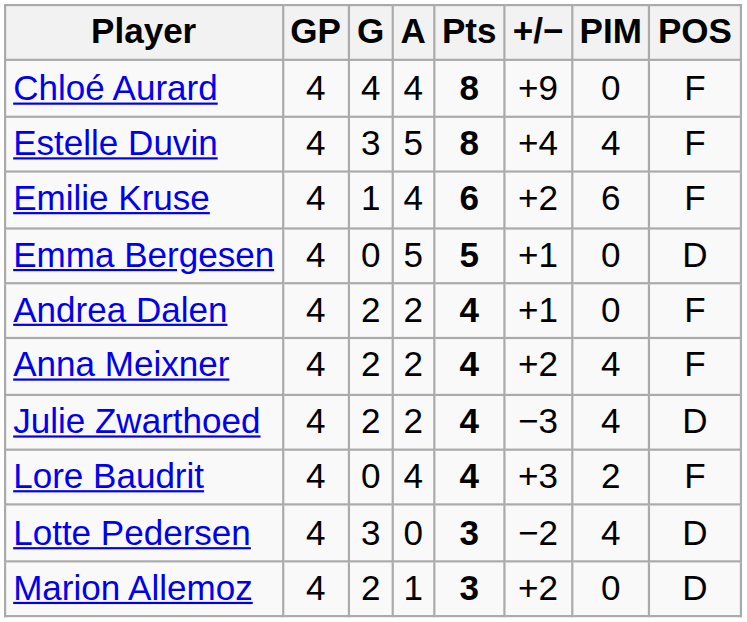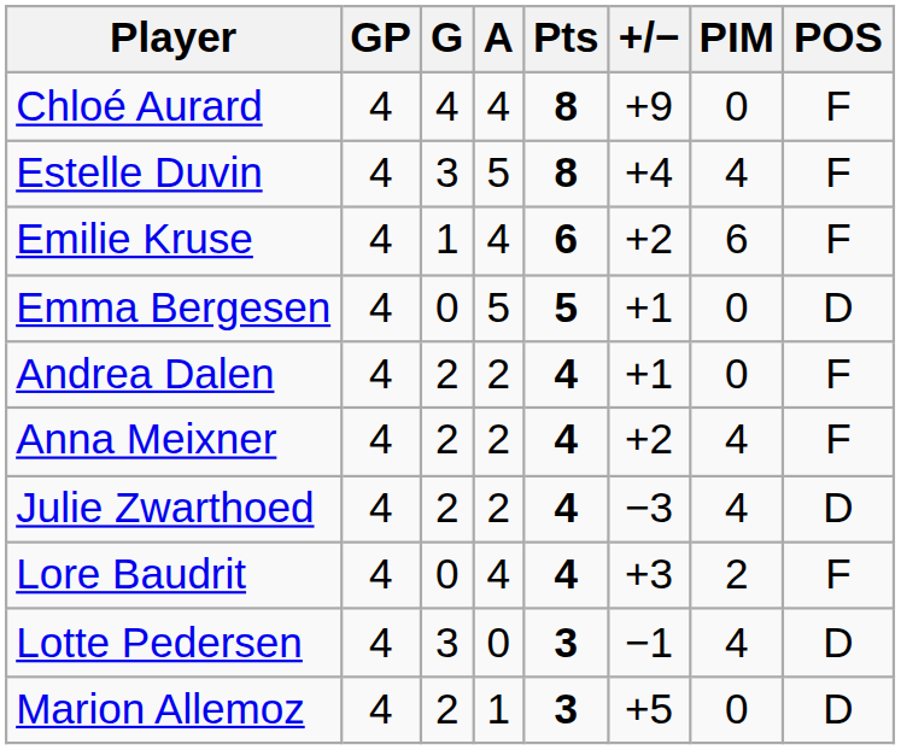 <table class="wikitable sortable" style="text-align:center;">
 <tr>
 <th>Player</th>
 <th>GP</th>
 <th>G</th>
 <th>A</th>
 <th>Pts</th>
 <th>+/−</th>
 <th>PIM</th>
 <th>POS</th>
 </tr>
 <tr>
 <td style="text-align:left;"> <a href='#'>Chloé Aurard</a></td>
 <td>4</td>
 <td>4</td>
 <td>4</td>
 <td><strong>8</strong></td>
 <td>+9</td>
 <td>0</td>
 <td>F</td>
 </tr>
 <tr>
 <td style="text-align:left;"> <a href='#'>Estelle Duvin</a></td>
 <td>4</td>
 <td>3</td>
 <td>5</td>
 <td><strong>8</strong></td>
 <td>+4</td>
 <td>4</td>
 <td>F</td>
 </tr>
 <tr>
 <td style="text-align:left;"> <a href='#'>Emilie Kruse</a></td>
 <td>4</td>
 <td>1</td>
 <td>4</td>
 <td><strong>6</strong></td>
 <td>+2</td>
 <td>6</td>
 <td>F</td>
 </tr>
 <tr>
 <td style="text-align:left;"> <a href='#'>Emma Bergesen</a></td>
 <td>4</td>
 <td>0</td>
 <td>5</td>
 <td><strong>5</strong></td>
 <td>+1</td>
 <td>0</td>
 <td>D</td>
 </tr>
 <tr>
 <td style="text-align:left;"> <a href='#'>Andrea Dalen</a></td>
 <td>4</td>
 <td>2</td>
 <td>2</td>
 <td><strong>4</strong></td>
 <td>+1</td>
 <td>0</td>
 <td>F</td>
 </tr>
 <tr>
 <td style="text-align:left;"> <a href='#'>Anna Meixner</a></td>
 <td>4</td>
 <td>2</td>
 <td>2</td>
 <td><strong>4</strong></td>
 <td>+2</td>
 <td>4</td>
 <td>F</td>
 </tr>
 <tr>
 <td style="text-align:left;"> <a href='#'>Julie Zwarthoed</a></td>
 <td>4</td>
 <td>2</td>
 <td>2</td>
 <td><strong>4</strong></td>
 <td>−3</td>
 <td>4</td>
 <td>D</td>
 </tr>
 <tr>
 <td style="text-align:left;"> <a href='#'>Lore Baudrit</a></td>
 <td>4</td>
 <td>0</td>
 <td>4</td>
 <td><strong>4</strong></td>
 <td>+3</td>
 <td>2</td>
 <td>F</td>
 </tr>
 <tr>
 <td style="text-align:left;"> <a href='#'>Lotte Pedersen</a></td>
 <td>4</td>
 <td>3</td>
 <td>0</td>
 <td><strong>3</strong></td>
-<td>−2</td>
+<td>−1</td>
 <td>4</td>
 <td>D</td>
 </tr>
 <tr>
 <td style="text-align:left;"> <a href='#'>Marion Allemoz</a></td>
 <td>4</td>
 <td>2</td>
 <td>1</td>
 <td><strong>3</strong></td>
-<td>+2</td>
+<td>+5</td>
 <td>0</td>
 <td>D</td>
 </tr>
 </table>
